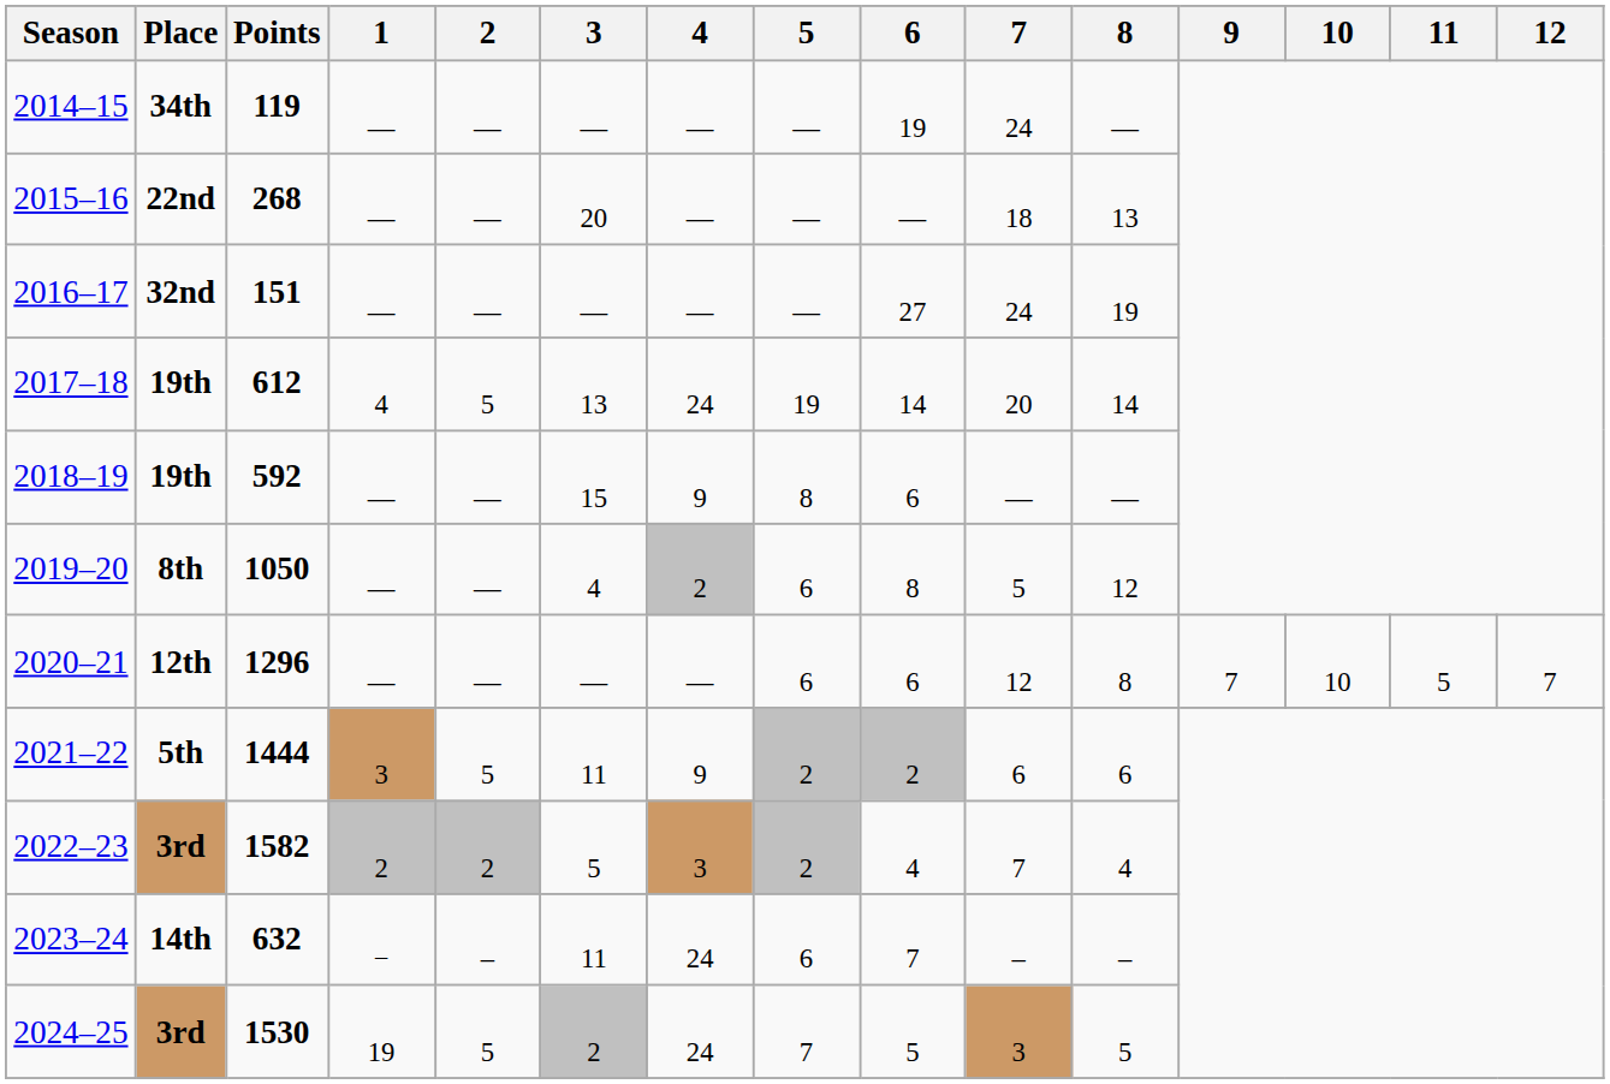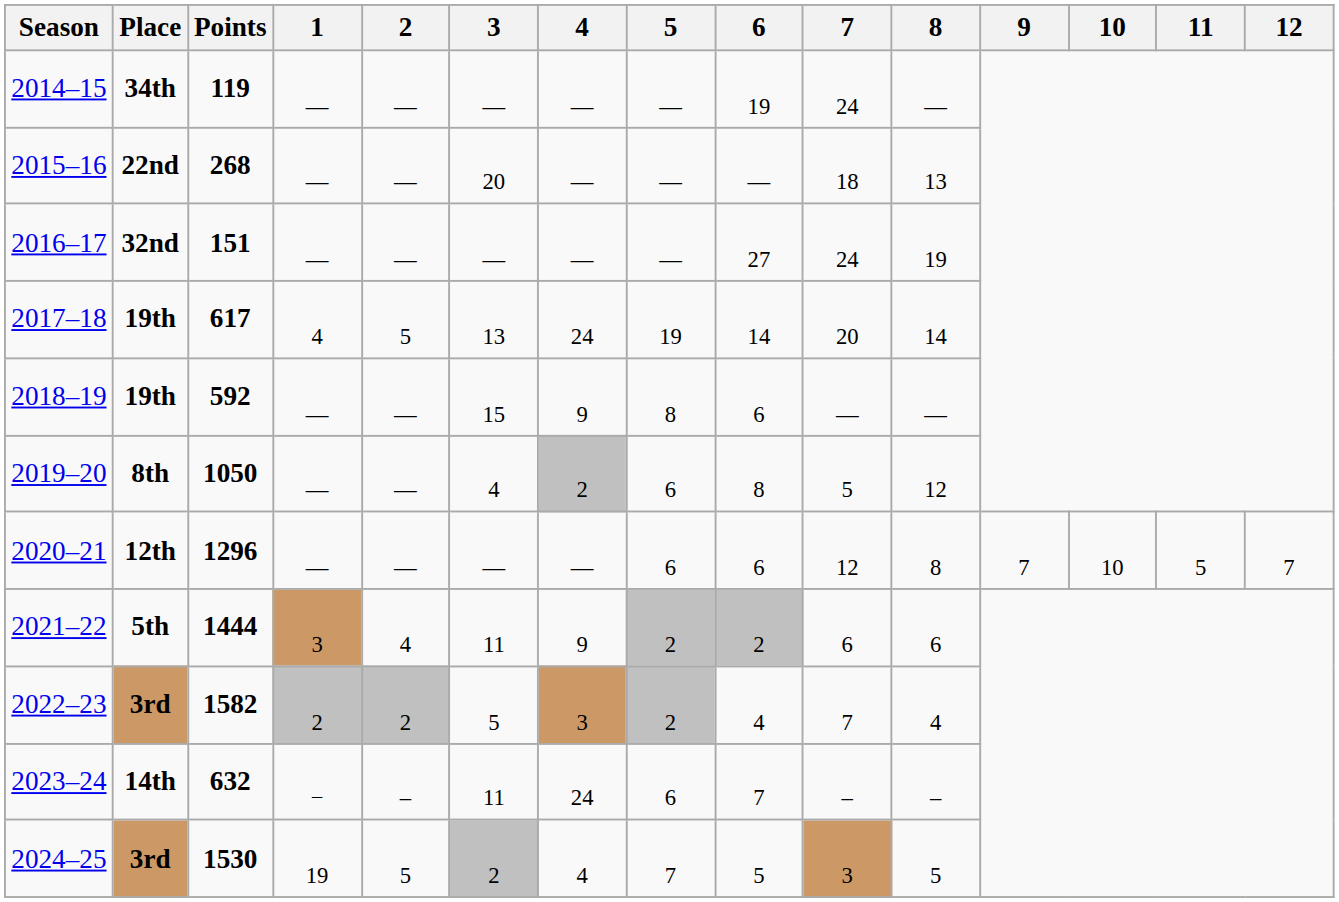 <table class="wikitable" border="1" style="text-align:center; font-size:90%;">
 <tr>
 <th>Season</th>
 <th>Place</th>
 <th>Points</th>
 <th width=40px>1</th>
 <th width=40px>2</th>
 <th width=40px>3</th>
 <th width=40px>4</th>
 <th width=40px>5</th>
 <th width=40px>6</th>
 <th width=40px>7</th>
 <th width=40px>8</th>
 <th width=40px>9</th>
 <th width=40px>10</th>
 <th width=40px>11</th>
 <th width=40px>12</th>
 </tr>
 <tr>
 <td><a href='#'>2014–15</a></td>
 <td><strong>34th</strong></td>
 <td><strong>119</strong></td>
 <td><br><small>—</small></td>
 <td><br><small>—</small></td>
 <td><br><small>—</small></td>
 <td><br><small>—</small></td>
 <td><br><small>—</small></td>
 <td><br><small>19</small></td>
 <td><br><small>24</small></td>
 <td><br><small>—</small></td>
 </tr>
 <tr>
 <td><a href='#'>2015–16</a></td>
 <td><strong>22nd</strong></td>
 <td><strong>268</strong></td>
 <td><br><small>—</small></td>
 <td><br><small>—</small></td>
 <td><br><small>20</small></td>
 <td><br><small>—</small></td>
 <td><br><small>—</small></td>
 <td><br><small>—</small></td>
 <td><br><small>18</small></td>
 <td><br><small>13</small></td>
 </tr>
 <tr>
 <td><a href='#'>2016–17</a></td>
 <td><strong>32nd</strong></td>
 <td><strong>151</strong></td>
 <td><br><small>—</small></td>
 <td><br><small>—</small></td>
 <td><br><small>—</small></td>
 <td><br><small>—</small></td>
 <td><br><small>—</small></td>
 <td><br><small>27</small></td>
 <td><br><small>24</small></td>
 <td><br><small>19</small></td>
 </tr>
 <tr>
 <td><a href='#'>2017–18</a></td>
 <td><strong>19th</strong></td>
-<td><strong>612</strong></td>
+<td><strong>617</strong></td>
 <td><br><small>4</small></td>
 <td><br><small>5</small></td>
 <td><br><small>13</small></td>
 <td><br><small>24</small></td>
 <td><br><small>19</small></td>
 <td><br><small>14</small></td>
 <td><br><small>20</small></td>
 <td><br><small>14</small></td>
 </tr>
 <tr>
 <td><a href='#'>2018–19</a></td>
 <td><strong>19th</strong></td>
 <td><strong>592</strong></td>
 <td><br><small>—</small></td>
 <td><br><small>—</small></td>
 <td><br><small>15</small></td>
 <td><br><small>9</small></td>
 <td><br><small>8</small></td>
 <td><br><small>6</small></td>
 <td><br><small>—</small></td>
 <td><br><small>—</small></td>
 </tr>
 <tr>
 <td><a href='#'>2019–20</a></td>
 <td><strong>8th</strong></td>
 <td><strong>1050</strong></td>
 <td><br><small>—</small></td>
 <td><br><small>—</small></td>
 <td><br><small>4</small></td>
 <td style="background:silver"><br><small>2</small></td>
 <td><br><small>6</small></td>
 <td><br><small>8</small></td>
 <td><br><small>5</small></td>
 <td><br><small>12</small></td>
 </tr>
 <tr>
 <td><a href='#'>2020–21</a></td>
 <td><strong>12th</strong></td>
 <td><strong>1296</strong></td>
 <td><br><small>—</small></td>
 <td><br><small>—</small></td>
 <td><br><small>—</small></td>
 <td><br><small>—</small></td>
 <td><br><small>6</small></td>
 <td><br><small>6</small></td>
 <td><br><small>12</small></td>
 <td><br><small>8</small></td>
 <td><br><small>7</small></td>
 <td><br><small>10</small></td>
 <td><br><small>5</small></td>
 <td><br><small>7</small></td>
 </tr>
 <tr>
 <td><a href='#'>2021–22</a></td>
 <td><strong>5th</strong></td>
 <td><strong>1444</strong></td>
 <td style="background:#c96"><br><small>3</small></td>
-<td><br><small>5</small></td>
+<td><br><small>4</small></td>
 <td><br><small>11</small></td>
 <td><br><small>9</small></td>
 <td style="background:silver"><br><small>2</small></td>
 <td style="background:silver"><br><small>2</small></td>
 <td><br><small>6</small></td>
 <td><br><small>6</small></td>
 </tr>
 <tr>
 <td><a href='#'>2022–23</a></td>
 <td style="background:#c96"><strong>3rd</strong></td>
 <td><strong>1582</strong></td>
 <td style="background:silver"><br><small>2</small></td>
 <td style="background:silver"><br><small>2</small></td>
 <td><br><small>5</small></td>
 <td style="background:#c96"><br><small>3</small></td>
 <td style="background:silver"><br><small>2</small></td>
 <td><br><small>4</small></td>
 <td><br><small>7</small></td>
 <td><br><small>4</small></td>
 </tr>
 <tr>
 <td><a href='#'>2023–24</a></td>
 <td><strong>14th</strong></td>
 <td><strong>632</strong></td>
 <td><br><small>−</small></td>
 <td><br><small>–</small></td>
 <td><br><small>11</small></td>
 <td><br><small>24</small></td>
 <td><br><small>6</small></td>
 <td><br><small>7</small></td>
 <td><br><small>–</small></td>
 <td><br><small>–</small></td>
 </tr>
 <tr>
 <td><a href='#'>2024–25</a></td>
 <td style="background:#c96"><strong>3rd</strong></td>
 <td><strong>1530</strong></td>
 <td><br><small>19</small></td>
 <td><br><small>5</small></td>
 <td style="background:silver"><br><small>2</small></td>
-<td><br><small>24</small></td>
+<td><br><small>4</small></td>
 <td><br><small>7</small></td>
 <td><br><small>5</small></td>
 <td style="background:#c96"><br><small>3</small></td>
 <td><br><small>5</small></td>
 </tr>
 </table>
